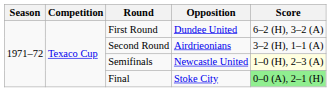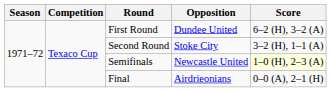 <table class="wikitable">
 <tr>
 <th>Season</th>
 <th>Competition</th>
 <th>Round</th>
 <th>Opposition</th>
 <th>Score</th>
 </tr>
 <tr>
 <td rowspan="4">1971–72</td>
 <td rowspan="4"><a href='#'>Texaco Cup</a></td>
 <td>First Round</td>
 <td> <a href='#'>Dundee United</a></td>
 <td>6–2 (H), 3–2 (A)</td>
 </tr>
 <tr>
 <td>Second Round</td>
-<td> <a href='#'>Airdrieonians</a></td>
+<td> <a href='#'>Stoke City</a></td>
 <td>3–2 (H), 1–1 (A)</td>
 </tr>
 <tr>
 <td>Semifinals</td>
 <td> <a href='#'>Newcastle United</a></td>
 <td style="background: lightyellow;">1–0 (H), 2–3 (A)</td>
 </tr>
 <tr>
 <td>Final</td>
-<td> <a href='#'>Stoke City</a></td>
-<td style="background: lightgreen;">0–0 (A), 2–1 (H)</td>
+<td> <a href='#'>Airdrieonians</a></td>
+<td>0–0 (A), 2–1 (H)</td>
 </tr>
 </table>
